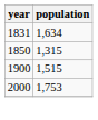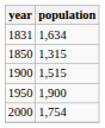 <table class="wikitable">
 <tr>
 <th>year</th>
 <th>population</th>
 </tr>
 <tr>
 <td>1831</td>
 <td>1,634</td>
 </tr>
 <tr>
 <td>1850</td>
 <td>1,315</td>
 </tr>
 <tr>
 <td>1900</td>
 <td>1,515</td>
 </tr>
 <tr>
+<td>1950</td>
+<td>1,900</td>
+</tr>
+<tr>
 <td>2000</td>
-<td>1,753</td>
+<td>1,754</td>
 </tr>
 <tr>
 </tr>
 </table>
